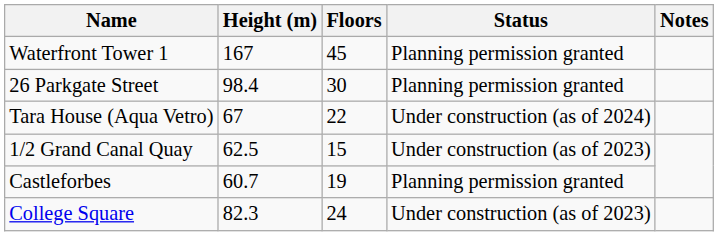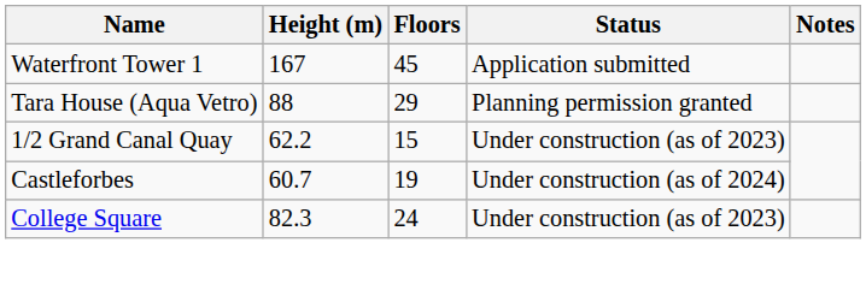 <table class="wikitable">
 <tr>
 <th>Name</th>
 <th>Height (m)</th>
 <th>Floors</th>
 <th>Status</th>
 <th>Notes</th>
 </tr>
 <tr>
 <td>Waterfront Tower 1</td>
 <td>167</td>
 <td>45</td>
+<td>Application submitted</td>
+<td></td>
+</tr>
+<tr>
+<td>Tara House (Aqua Vetro)</td>
+<td>88</td>
+<td>29</td>
 <td>Planning permission granted</td>
 <td></td>
 </tr>
 <tr>
-<td>26 Parkgate Street</td>
-<td>98.4</td>
-<td>30</td>
-<td>Planning permission granted</td>
-<td></td>
-</tr>
-<tr>
-<td>Tara House (Aqua Vetro)</td>
-<td>67</td>
-<td>22</td>
-<td>Under construction (as of 2024)</td>
-<td></td>
-</tr>
-<tr>
 <td>1/2 Grand Canal Quay</td>
-<td>62.5</td>
+<td>62.2</td>
 <td>15</td>
 <td>Under construction (as of 2023)</td>
 </tr>
 <tr>
 <td>Castleforbes</td>
 <td>60.7</td>
 <td>19</td>
-<td>Planning permission granted</td>
+<td>Under construction (as of 2024)</td>
 </tr>
 <tr>
 <td><a href='#'> College Square</a></td>
 <td>82.3</td>
 <td>24</td>
 <td>Under construction (as of 2023)</td>
 <td></td>
 </tr>
 </table>
